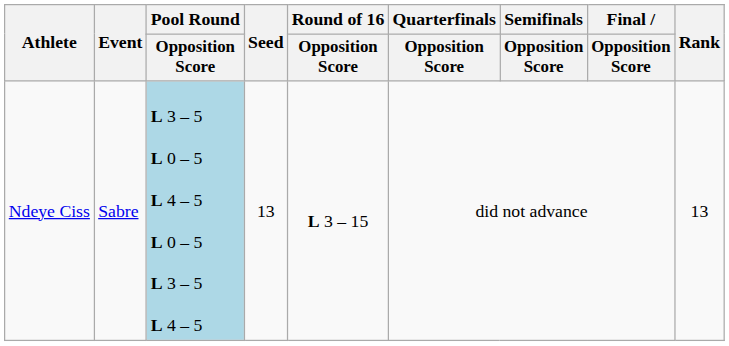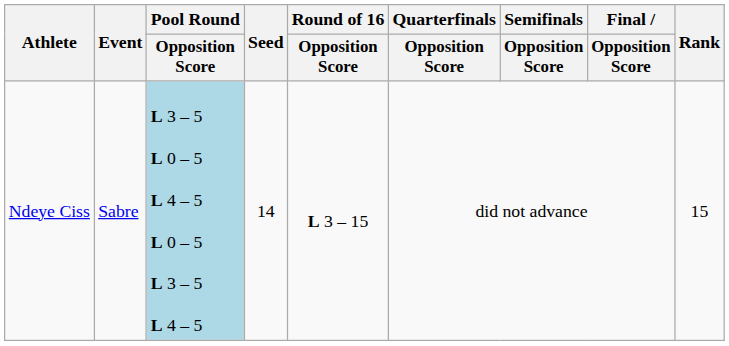 <table class=wikitable style="font-size:90%">
 <tr>
 <th rowspan="2">Athlete</th>
 <th rowspan="2">Event</th>
 <th>Pool Round</th>
 <th rowspan="2">Seed</th>
 <th>Round of 16</th>
 <th>Quarterfinals</th>
 <th>Semifinals</th>
 <th>Final / </th>
 <th rowspan=2>Rank</th>
 </tr>
 <tr style="font-size:95%">
 <th>Opposition<br>Score</th>
 <th>Opposition<br>Score</th>
 <th>Opposition<br>Score</th>
 <th>Opposition<br>Score</th>
 <th>Opposition<br>Score</th>
 </tr>
 <tr align=center>
 <td align=left><a href='#'>Ndeye Ciss</a></td>
 <td align=left><a href='#'>Sabre</a></td>
 <td align=left style="background: lightblue;"><br><strong>L</strong> 3 – 5<br><br><strong>L</strong> 0 – 5<br><br><strong>L</strong> 4 – 5<br><br><strong>L</strong> 0 – 5<br><br><strong>L</strong> 3 – 5<br><br><strong>L</strong> 4 – 5</td>
-<td>13</td>
+<td>14</td>
 <td><br><strong>L</strong> 3 – 15</td>
 <td colspan=3>did not advance</td>
-<td>13</td>
+<td>15</td>
 </tr>
 </table>
